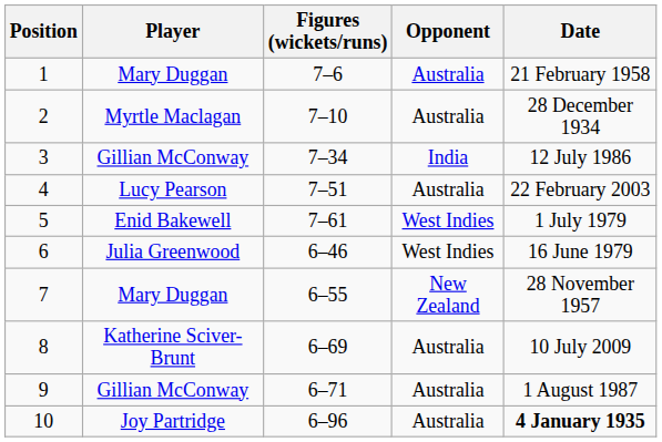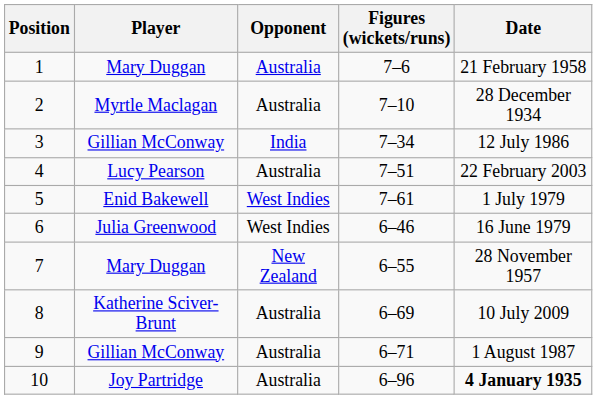 <table class="wikitable" style="text-align: center; width:60%">
 <tr>
 <th>Position</th>
 <th>Player</th>
+<th>Opponent</th>
 <th>Figures<br>(wickets/runs)</th>
-<th>Opponent</th>
 <th>Date</th>
 </tr>
 <tr>
 <td>1</td>
 <td><a href='#'>Mary Duggan</a></td>
+<td><a href='#'>Australia</a></td>
 <td>7–6</td>
-<td><a href='#'>Australia</a></td>
 <td>21 February 1958</td>
 </tr>
 <tr>
 <td>2</td>
 <td><a href='#'>Myrtle Maclagan</a></td>
+<td>Australia</td>
 <td>7–10</td>
-<td>Australia</td>
 <td>28 December 1934</td>
 </tr>
 <tr>
 <td>3</td>
 <td><a href='#'>Gillian McConway</a></td>
+<td><a href='#'>India</a></td>
 <td>7–34</td>
-<td><a href='#'>India</a></td>
 <td>12 July 1986</td>
 </tr>
 <tr>
 <td>4</td>
 <td><a href='#'>Lucy Pearson</a></td>
+<td>Australia</td>
 <td>7–51</td>
-<td>Australia</td>
 <td>22 February 2003</td>
 </tr>
 <tr>
 <td>5</td>
 <td><a href='#'>Enid Bakewell</a></td>
+<td><a href='#'>West Indies</a></td>
 <td>7–61</td>
-<td><a href='#'>West Indies</a></td>
 <td>1 July 1979</td>
 </tr>
 <tr>
 <td>6</td>
 <td><a href='#'>Julia Greenwood</a></td>
+<td>West Indies</td>
 <td>6–46</td>
-<td>West Indies</td>
 <td>16 June 1979</td>
 </tr>
 <tr>
 <td>7</td>
 <td><a href='#'>Mary Duggan</a></td>
+<td><a href='#'>New Zealand</a></td>
 <td>6–55</td>
-<td><a href='#'>New Zealand</a></td>
 <td>28 November 1957</td>
 </tr>
 <tr>
 <td>8</td>
 <td><a href='#'>Katherine Sciver-Brunt</a></td>
+<td>Australia</td>
 <td>6–69</td>
-<td>Australia</td>
 <td>10 July 2009</td>
 </tr>
 <tr>
 <td>9</td>
 <td><a href='#'>Gillian McConway</a></td>
+<td>Australia</td>
 <td>6–71</td>
-<td>Australia</td>
 <td>1 August 1987</td>
 </tr>
 <tr>
 <td>10</td>
 <td><a href='#'>Joy Partridge</a></td>
+<td>Australia</td>
 <td>6–96</td>
-<td>Australia</td>
 <td><strong>4 January 1935</strong></td>
 </tr>
 </table>
